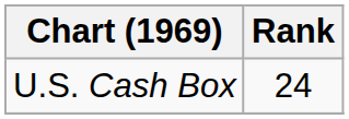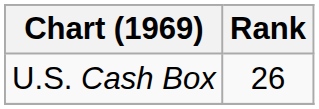 <table class="wikitable">
 <tr>
 <th>Chart (1969)</th>
 <th style="text-align:center;">Rank</th>
 </tr>
 <tr>
 <td>U.S. <em>Cash Box</em> </td>
-<td style="text-align:center;">24</td>
+<td style="text-align:center;">26</td>
 </tr>
 <tr>
 </tr>
 </table>
